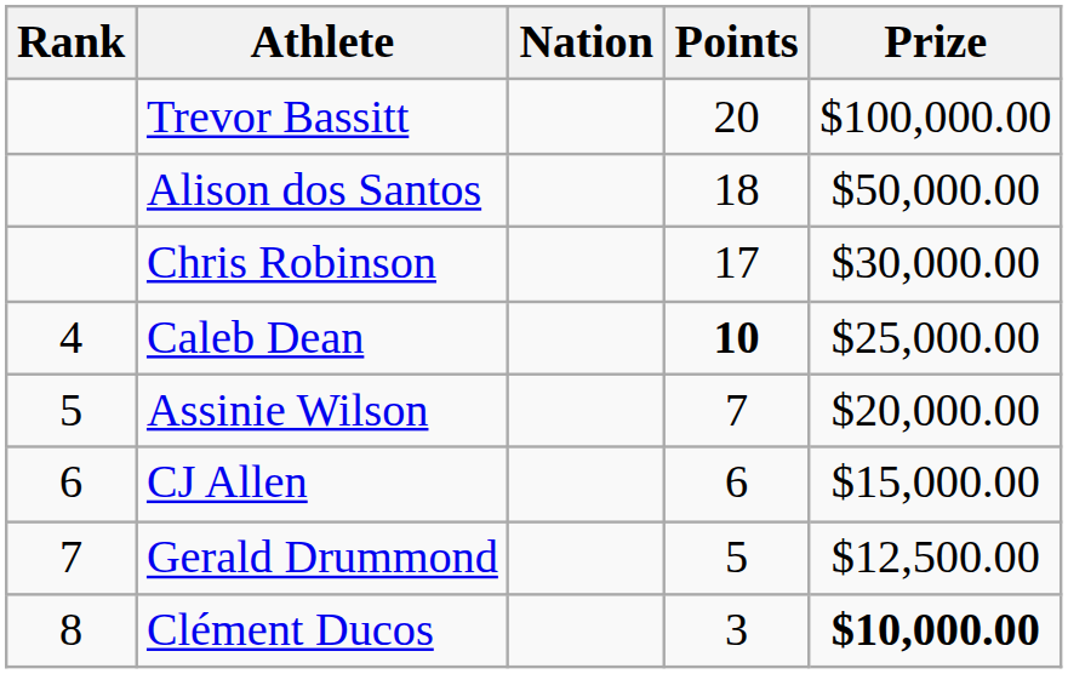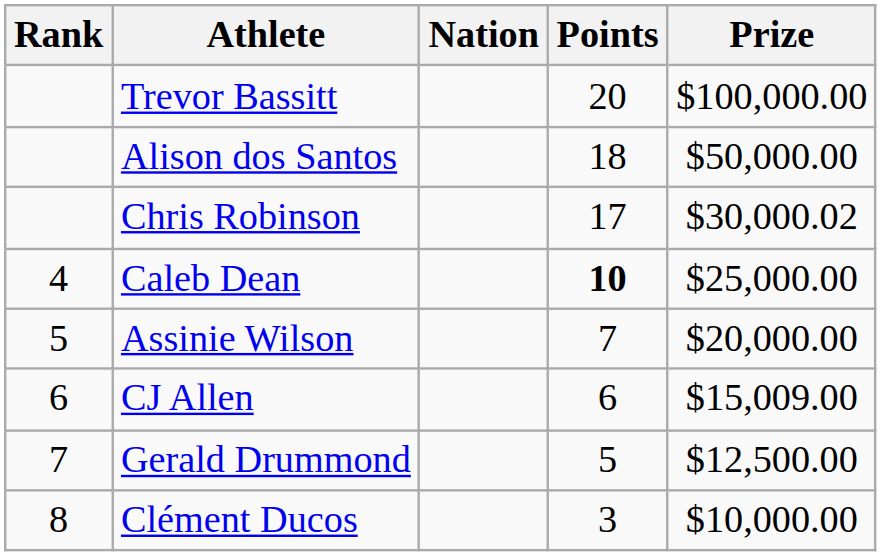 <table class="wikitable mw-datatable sortable" style="text-align:center;">
 <tr>
 <th scope="col" style="width: 10px;">Rank</th>
 <th scope="col">Athlete</th>
 <th scope="col">Nation</th>
 <th scope="col">Points</th>
 <th scope="col">Prize</th>
 </tr>
 <tr>
 <td></td>
 <td align=left><a href='#'>Trevor Bassitt</a> </td>
 <td align=left></td>
 <td>20</td>
 <td>$100,000.00</td>
 </tr>
 <tr>
 <td></td>
 <td align=left><a href='#'>Alison dos Santos</a> </td>
 <td align=left></td>
 <td>18</td>
 <td>$50,000.00</td>
 </tr>
 <tr>
 <td></td>
 <td align=left><a href='#'>Chris Robinson</a> </td>
 <td align=left></td>
 <td>17</td>
-<td>$30,000.00</td>
+<td>$30,000.02</td>
 </tr>
 <tr>
 <td>4</td>
 <td align=left><a href='#'>Caleb Dean</a> </td>
 <td align=left></td>
 <td><strong>10</strong></td>
 <td>$25,000.00</td>
 </tr>
 <tr>
 <td>5</td>
 <td align=left><a href='#'>Assinie Wilson</a> </td>
 <td align=left></td>
 <td>7</td>
 <td>$20,000.00</td>
 </tr>
 <tr>
 <td>6</td>
 <td align=left><a href='#'>CJ Allen</a> </td>
 <td align=left></td>
 <td>6</td>
-<td>$15,000.00</td>
+<td>$15,009.00</td>
 </tr>
 <tr>
 <td>7</td>
 <td align=left><a href='#'>Gerald Drummond</a> </td>
 <td align=left></td>
 <td>5</td>
 <td>$12,500.00</td>
 </tr>
 <tr>
 <td>8</td>
 <td align=left><a href='#'>Clément Ducos</a> </td>
 <td align=left></td>
 <td>3</td>
-<td><strong>$10,000.00</strong></td>
+<td>$10,000.00</td>
 </tr>
 </table>
